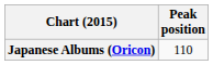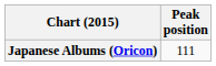 <table class="wikitable plainrowheaders" style="text-align:center">
 <tr>
 <th scope="col">Chart (2015)</th>
 <th scope="col">Peak<br> position</th>
 </tr>
 <tr>
 <th scope="row">Japanese Albums (<a href='#'>Oricon</a>)</th>
-<td>110</td>
+<td>111</td>
 </tr>
 </table>
